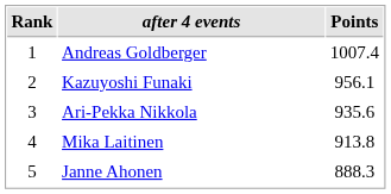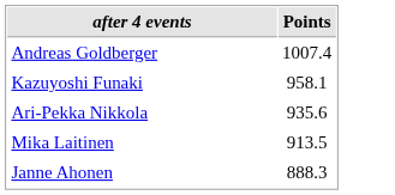 <table cellspacing="1" cellpadding="3" style="border:1px solid #aaa; font-size:86%;">
 <tr style="background:#e4e4e4;">
-<th style="border-bottom:1px solid #aaa; width:10px;">Rank</th>
 <th style="border-bottom:1px solid #aaa; width:200px;"><em>after 4 events</em></th>
 <th style="border-bottom:1px solid #aaa; width:20px;">Points</th>
 </tr>
 <tr>
-<td align=center>1</td>
 <td> <a href='#'>Andreas Goldberger</a></td>
 <td align=center>1007.4</td>
 </tr>
 <tr>
-<td align=center>2</td>
 <td> <a href='#'>Kazuyoshi Funaki</a></td>
-<td align=center>956.1</td>
+<td align=center>958.1</td>
 </tr>
 <tr>
-<td align=center>3</td>
 <td> <a href='#'>Ari-Pekka Nikkola</a></td>
 <td align=center>935.6</td>
 </tr>
 <tr>
-<td align=center>4</td>
 <td> <a href='#'>Mika Laitinen</a></td>
-<td align=center>913.8</td>
+<td align=center>913.5</td>
 </tr>
 <tr>
-<td align=center>5</td>
 <td> <a href='#'>Janne Ahonen</a></td>
 <td align=center>888.3</td>
 </tr>
 </table>
